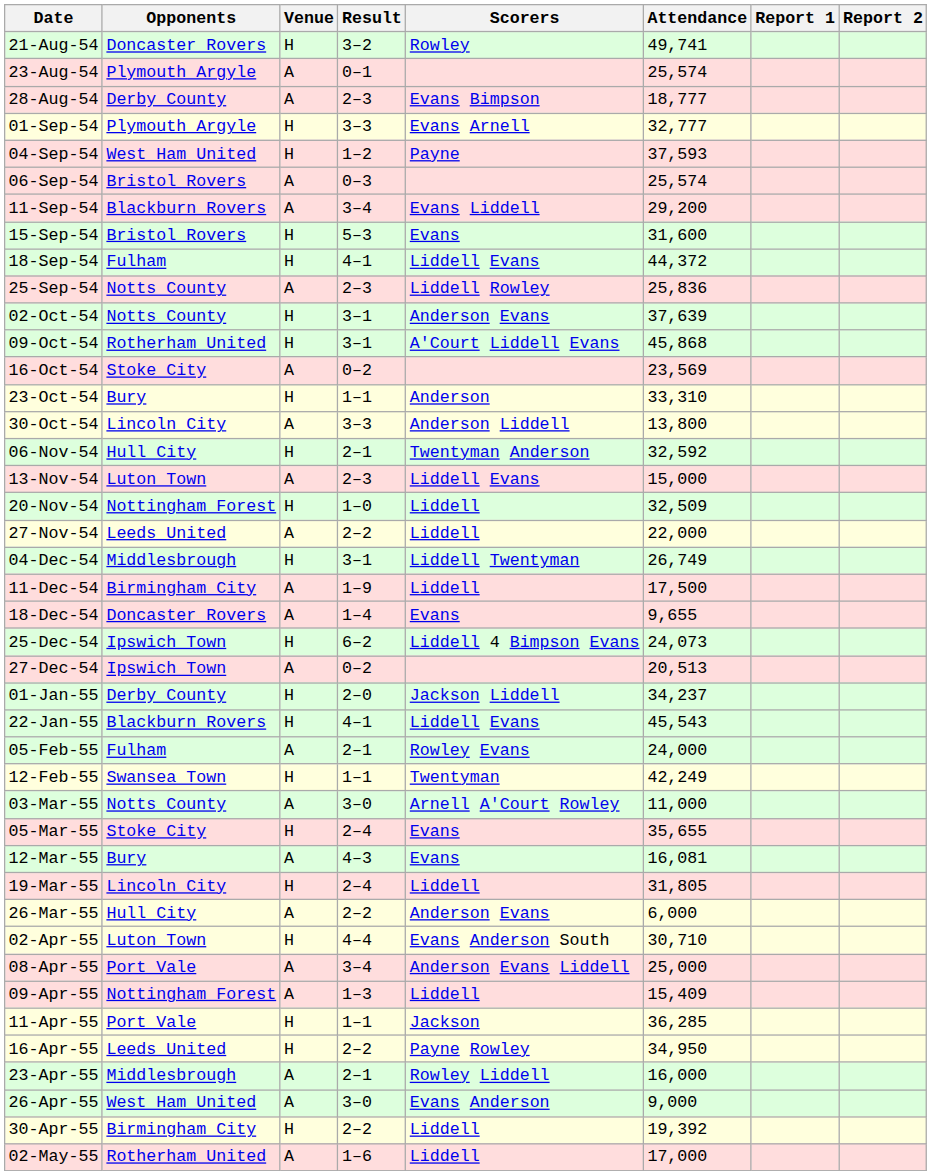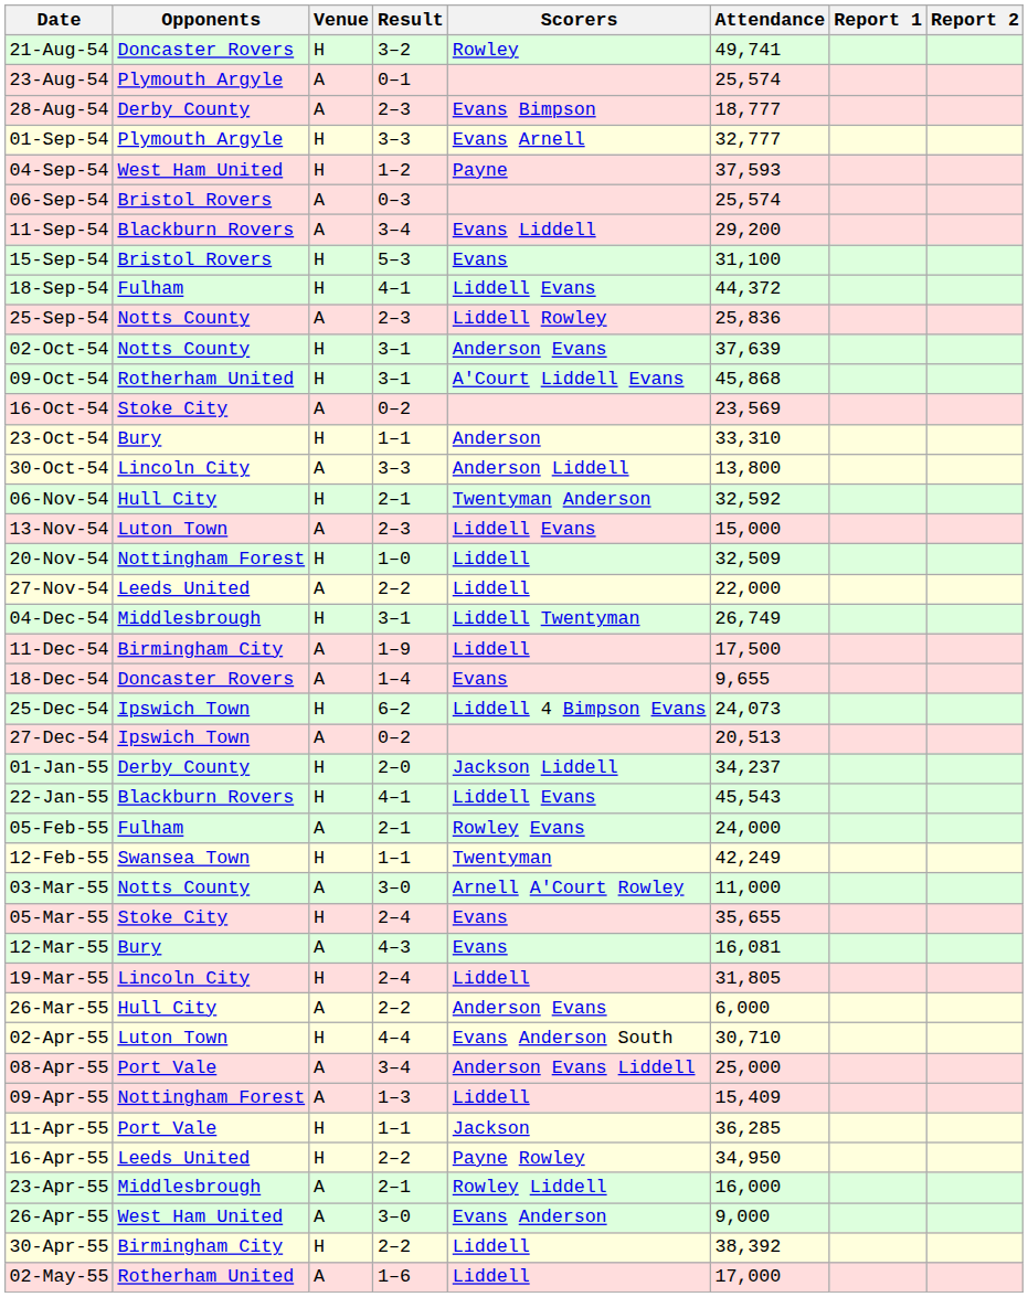 <table class=wikitable>
 <tr>
 <th>Date</th>
 <th>Opponents</th>
 <th>Venue</th>
 <th>Result</th>
 <th>Scorers</th>
 <th>Attendance</th>
 <th>Report 1</th>
 <th>Report 2</th>
 </tr>
 <tr bgcolor="#ddffdd">
 <td>21-Aug-54</td>
 <td><a href='#'>Doncaster Rovers</a></td>
 <td>H</td>
 <td>3–2</td>
 <td><a href='#'>Rowley</a> </td>
 <td>49,741</td>
 <td></td>
 <td></td>
 </tr>
 <tr bgcolor="#ffdddd">
 <td>23-Aug-54</td>
 <td><a href='#'>Plymouth Argyle</a></td>
 <td>A</td>
 <td>0–1</td>
 <td></td>
 <td>25,574</td>
 <td></td>
 <td></td>
 </tr>
 <tr bgcolor="#ffdddd">
 <td>28-Aug-54</td>
 <td><a href='#'>Derby County</a></td>
 <td>A</td>
 <td>2–3</td>
 <td><a href='#'>Evans</a>  <a href='#'>Bimpson</a> </td>
 <td>18,777</td>
 <td></td>
 <td></td>
 </tr>
 <tr bgcolor="#ffffdd">
 <td>01-Sep-54</td>
 <td><a href='#'>Plymouth Argyle</a></td>
 <td>H</td>
 <td>3–3</td>
 <td><a href='#'>Evans</a>  <a href='#'>Arnell</a> </td>
 <td>32,777</td>
 <td></td>
 <td></td>
 </tr>
 <tr bgcolor="#ffdddd">
 <td>04-Sep-54</td>
 <td><a href='#'>West Ham United</a></td>
 <td>H</td>
 <td>1–2</td>
 <td><a href='#'>Payne</a> </td>
 <td>37,593</td>
 <td></td>
 <td></td>
 </tr>
 <tr bgcolor="#ffdddd">
 <td>06-Sep-54</td>
 <td><a href='#'>Bristol Rovers</a></td>
 <td>A</td>
 <td>0–3</td>
 <td></td>
 <td>25,574</td>
 <td></td>
 <td></td>
 </tr>
 <tr bgcolor="#ffdddd">
 <td>11-Sep-54</td>
 <td><a href='#'>Blackburn Rovers</a></td>
 <td>A</td>
 <td>3–4</td>
 <td><a href='#'>Evans</a>  <a href='#'>Liddell</a> </td>
 <td>29,200</td>
 <td></td>
 <td></td>
 </tr>
 <tr bgcolor="#ddffdd">
 <td>15-Sep-54</td>
 <td><a href='#'>Bristol Rovers</a></td>
 <td>H</td>
 <td>5–3</td>
 <td><a href='#'>Evans</a> </td>
-<td>31,600</td>
+<td>31,100</td>
 <td></td>
 <td></td>
 </tr>
 <tr bgcolor="#ddffdd">
 <td>18-Sep-54</td>
 <td><a href='#'>Fulham</a></td>
 <td>H</td>
 <td>4–1</td>
 <td><a href='#'>Liddell</a>  <a href='#'>Evans</a> </td>
 <td>44,372</td>
 <td></td>
 <td></td>
 </tr>
 <tr bgcolor="#ffdddd">
 <td>25-Sep-54</td>
 <td><a href='#'>Notts County</a></td>
 <td>A</td>
 <td>2–3</td>
 <td><a href='#'>Liddell</a>  <a href='#'>Rowley</a> </td>
 <td>25,836</td>
 <td></td>
 <td></td>
 </tr>
 <tr bgcolor="#ddffdd">
 <td>02-Oct-54</td>
 <td><a href='#'>Notts County</a></td>
 <td>H</td>
 <td>3–1</td>
 <td><a href='#'>Anderson</a>  <a href='#'>Evans</a> </td>
 <td>37,639</td>
 <td></td>
 <td></td>
 </tr>
 <tr bgcolor="#ddffdd">
 <td>09-Oct-54</td>
 <td><a href='#'>Rotherham United</a></td>
 <td>H</td>
 <td>3–1</td>
 <td><a href='#'>A'Court</a>  <a href='#'>Liddell</a>  <a href='#'>Evans</a> </td>
 <td>45,868</td>
 <td></td>
 <td></td>
 </tr>
 <tr bgcolor="#ffdddd">
 <td>16-Oct-54</td>
 <td><a href='#'>Stoke City</a></td>
 <td>A</td>
 <td>0–2</td>
 <td></td>
 <td>23,569</td>
 <td></td>
 <td></td>
 </tr>
 <tr bgcolor="#ffffdd">
 <td>23-Oct-54</td>
 <td><a href='#'>Bury</a></td>
 <td>H</td>
 <td>1–1</td>
 <td><a href='#'>Anderson</a> </td>
 <td>33,310</td>
 <td></td>
 <td></td>
 </tr>
 <tr bgcolor="#ffffdd">
 <td>30-Oct-54</td>
 <td><a href='#'>Lincoln City</a></td>
 <td>A</td>
 <td>3–3</td>
 <td><a href='#'>Anderson</a>  <a href='#'>Liddell</a> </td>
 <td>13,800</td>
 <td></td>
 <td></td>
 </tr>
 <tr bgcolor="#ddffdd">
 <td>06-Nov-54</td>
 <td><a href='#'>Hull City</a></td>
 <td>H</td>
 <td>2–1</td>
 <td><a href='#'>Twentyman</a>  <a href='#'>Anderson</a> </td>
 <td>32,592</td>
 <td></td>
 <td></td>
 </tr>
 <tr bgcolor="#ffdddd">
 <td>13-Nov-54</td>
 <td><a href='#'>Luton Town</a></td>
 <td>A</td>
 <td>2–3</td>
 <td><a href='#'>Liddell</a>  <a href='#'>Evans</a> </td>
 <td>15,000</td>
 <td></td>
 <td></td>
 </tr>
 <tr bgcolor="#ddffdd">
 <td>20-Nov-54</td>
 <td><a href='#'>Nottingham Forest</a></td>
 <td>H</td>
 <td>1–0</td>
 <td><a href='#'>Liddell</a> </td>
 <td>32,509</td>
 <td></td>
 <td></td>
 </tr>
 <tr bgcolor="#ffffdd">
 <td>27-Nov-54</td>
 <td><a href='#'>Leeds United</a></td>
 <td>A</td>
 <td>2–2</td>
 <td><a href='#'>Liddell</a> </td>
 <td>22,000</td>
 <td></td>
 <td></td>
 </tr>
 <tr bgcolor="#ddffdd">
 <td>04-Dec-54</td>
 <td><a href='#'>Middlesbrough</a></td>
 <td>H</td>
 <td>3–1</td>
 <td><a href='#'>Liddell</a>  <a href='#'>Twentyman</a> </td>
 <td>26,749</td>
 <td></td>
 <td></td>
 </tr>
 <tr bgcolor="#ffdddd">
 <td>11-Dec-54</td>
 <td><a href='#'>Birmingham City</a></td>
 <td>A</td>
 <td>1–9</td>
 <td><a href='#'>Liddell</a> </td>
 <td>17,500</td>
 <td></td>
 <td></td>
 </tr>
 <tr bgcolor="#ffdddd">
 <td>18-Dec-54</td>
 <td><a href='#'>Doncaster Rovers</a></td>
 <td>A</td>
 <td>1–4</td>
 <td><a href='#'>Evans</a> </td>
 <td>9,655</td>
 <td></td>
 <td></td>
 </tr>
 <tr bgcolor="#ddffdd">
 <td>25-Dec-54</td>
 <td><a href='#'>Ipswich Town</a></td>
 <td>H</td>
 <td>6–2</td>
 <td><a href='#'>Liddell</a> 4 <a href='#'>Bimpson</a> <a href='#'>Evans</a></td>
 <td>24,073</td>
 <td></td>
 <td></td>
 </tr>
 <tr bgcolor="#ffdddd">
 <td>27-Dec-54</td>
 <td><a href='#'>Ipswich Town</a></td>
 <td>A</td>
 <td>0–2</td>
 <td></td>
 <td>20,513</td>
 <td></td>
 <td></td>
 </tr>
 <tr bgcolor="#ddffdd">
 <td>01-Jan-55</td>
 <td><a href='#'>Derby County</a></td>
 <td>H</td>
 <td>2–0</td>
 <td><a href='#'>Jackson</a>  <a href='#'>Liddell</a> </td>
 <td>34,237</td>
 <td></td>
 <td></td>
 </tr>
 <tr bgcolor="#ddffdd">
 <td>22-Jan-55</td>
 <td><a href='#'>Blackburn Rovers</a></td>
 <td>H</td>
 <td>4–1</td>
 <td><a href='#'>Liddell</a>  <a href='#'>Evans</a> </td>
 <td>45,543</td>
 <td></td>
 <td></td>
 </tr>
 <tr bgcolor="#ddffdd">
 <td>05-Feb-55</td>
 <td><a href='#'>Fulham</a></td>
 <td>A</td>
 <td>2–1</td>
 <td><a href='#'>Rowley</a>  <a href='#'>Evans</a> </td>
 <td>24,000</td>
 <td></td>
 <td></td>
 </tr>
 <tr bgcolor="#ffffdd">
 <td>12-Feb-55</td>
 <td><a href='#'>Swansea Town</a></td>
 <td>H</td>
 <td>1–1</td>
 <td><a href='#'>Twentyman</a> </td>
 <td>42,249</td>
 <td></td>
 <td></td>
 </tr>
 <tr bgcolor="#ddffdd">
 <td>03-Mar-55</td>
 <td><a href='#'>Notts County</a></td>
 <td>A</td>
 <td>3–0</td>
 <td><a href='#'>Arnell</a>  <a href='#'>A'Court</a>  <a href='#'>Rowley</a> </td>
 <td>11,000</td>
 <td></td>
 <td></td>
 </tr>
 <tr bgcolor="#ffdddd">
 <td>05-Mar-55</td>
 <td><a href='#'>Stoke City</a></td>
 <td>H</td>
 <td>2–4</td>
 <td><a href='#'>Evans</a> </td>
 <td>35,655</td>
 <td></td>
 <td></td>
 </tr>
 <tr bgcolor="#ddffdd">
 <td>12-Mar-55</td>
 <td><a href='#'>Bury</a></td>
 <td>A</td>
 <td>4–3</td>
 <td><a href='#'>Evans</a> </td>
 <td>16,081</td>
 <td></td>
 <td></td>
 </tr>
 <tr bgcolor="#ffdddd">
 <td>19-Mar-55</td>
 <td><a href='#'>Lincoln City</a></td>
 <td>H</td>
 <td>2–4</td>
 <td><a href='#'>Liddell</a> </td>
 <td>31,805</td>
 <td></td>
 <td></td>
 </tr>
 <tr bgcolor="#ffffdd">
 <td>26-Mar-55</td>
 <td><a href='#'>Hull City</a></td>
 <td>A</td>
 <td>2–2</td>
 <td><a href='#'>Anderson</a>  <a href='#'>Evans</a> </td>
 <td>6,000</td>
 <td></td>
 <td></td>
 </tr>
 <tr bgcolor="#ffffdd">
 <td>02-Apr-55</td>
 <td><a href='#'>Luton Town</a></td>
 <td>H</td>
 <td>4–4</td>
 <td><a href='#'>Evans</a>  <a href='#'>Anderson</a>  South </td>
 <td>30,710</td>
 <td></td>
 <td></td>
 </tr>
 <tr bgcolor="#ffdddd">
 <td>08-Apr-55</td>
 <td><a href='#'>Port Vale</a></td>
 <td>A</td>
 <td>3–4</td>
 <td><a href='#'>Anderson</a>  <a href='#'>Evans</a>  <a href='#'>Liddell</a> </td>
 <td>25,000</td>
 <td></td>
 <td></td>
 </tr>
 <tr bgcolor="#ffdddd">
 <td>09-Apr-55</td>
 <td><a href='#'>Nottingham Forest</a></td>
 <td>A</td>
 <td>1–3</td>
 <td><a href='#'>Liddell</a> </td>
 <td>15,409</td>
 <td></td>
 <td></td>
 </tr>
 <tr bgcolor="#ffffdd">
 <td>11-Apr-55</td>
 <td><a href='#'>Port Vale</a></td>
 <td>H</td>
 <td>1–1</td>
 <td><a href='#'>Jackson</a> </td>
 <td>36,285</td>
 <td></td>
 <td></td>
 </tr>
 <tr bgcolor="#ffffdd">
 <td>16-Apr-55</td>
 <td><a href='#'>Leeds United</a></td>
 <td>H</td>
 <td>2–2</td>
 <td><a href='#'>Payne</a>  <a href='#'>Rowley</a> </td>
 <td>34,950</td>
 <td></td>
 <td></td>
 </tr>
 <tr bgcolor="#ddffdd">
 <td>23-Apr-55</td>
 <td><a href='#'>Middlesbrough</a></td>
 <td>A</td>
 <td>2–1</td>
 <td><a href='#'>Rowley</a>  <a href='#'>Liddell</a> </td>
 <td>16,000</td>
 <td></td>
 <td></td>
 </tr>
 <tr bgcolor="#ddffdd">
 <td>26-Apr-55</td>
 <td><a href='#'>West Ham United</a></td>
 <td>A</td>
 <td>3–0</td>
 <td><a href='#'>Evans</a>  <a href='#'>Anderson</a> </td>
 <td>9,000</td>
 <td></td>
 <td></td>
 </tr>
 <tr bgcolor="#ffffdd">
 <td>30-Apr-55</td>
 <td><a href='#'>Birmingham City</a></td>
 <td>H</td>
 <td>2–2</td>
 <td><a href='#'>Liddell</a> </td>
-<td>19,392</td>
+<td>38,392</td>
 <td></td>
 <td></td>
 </tr>
 <tr bgcolor="#ffdddd">
 <td>02-May-55</td>
 <td><a href='#'>Rotherham United</a></td>
 <td>A</td>
 <td>1–6</td>
 <td><a href='#'>Liddell</a> </td>
 <td>17,000</td>
 <td></td>
 <td></td>
 </tr>
 </table>
